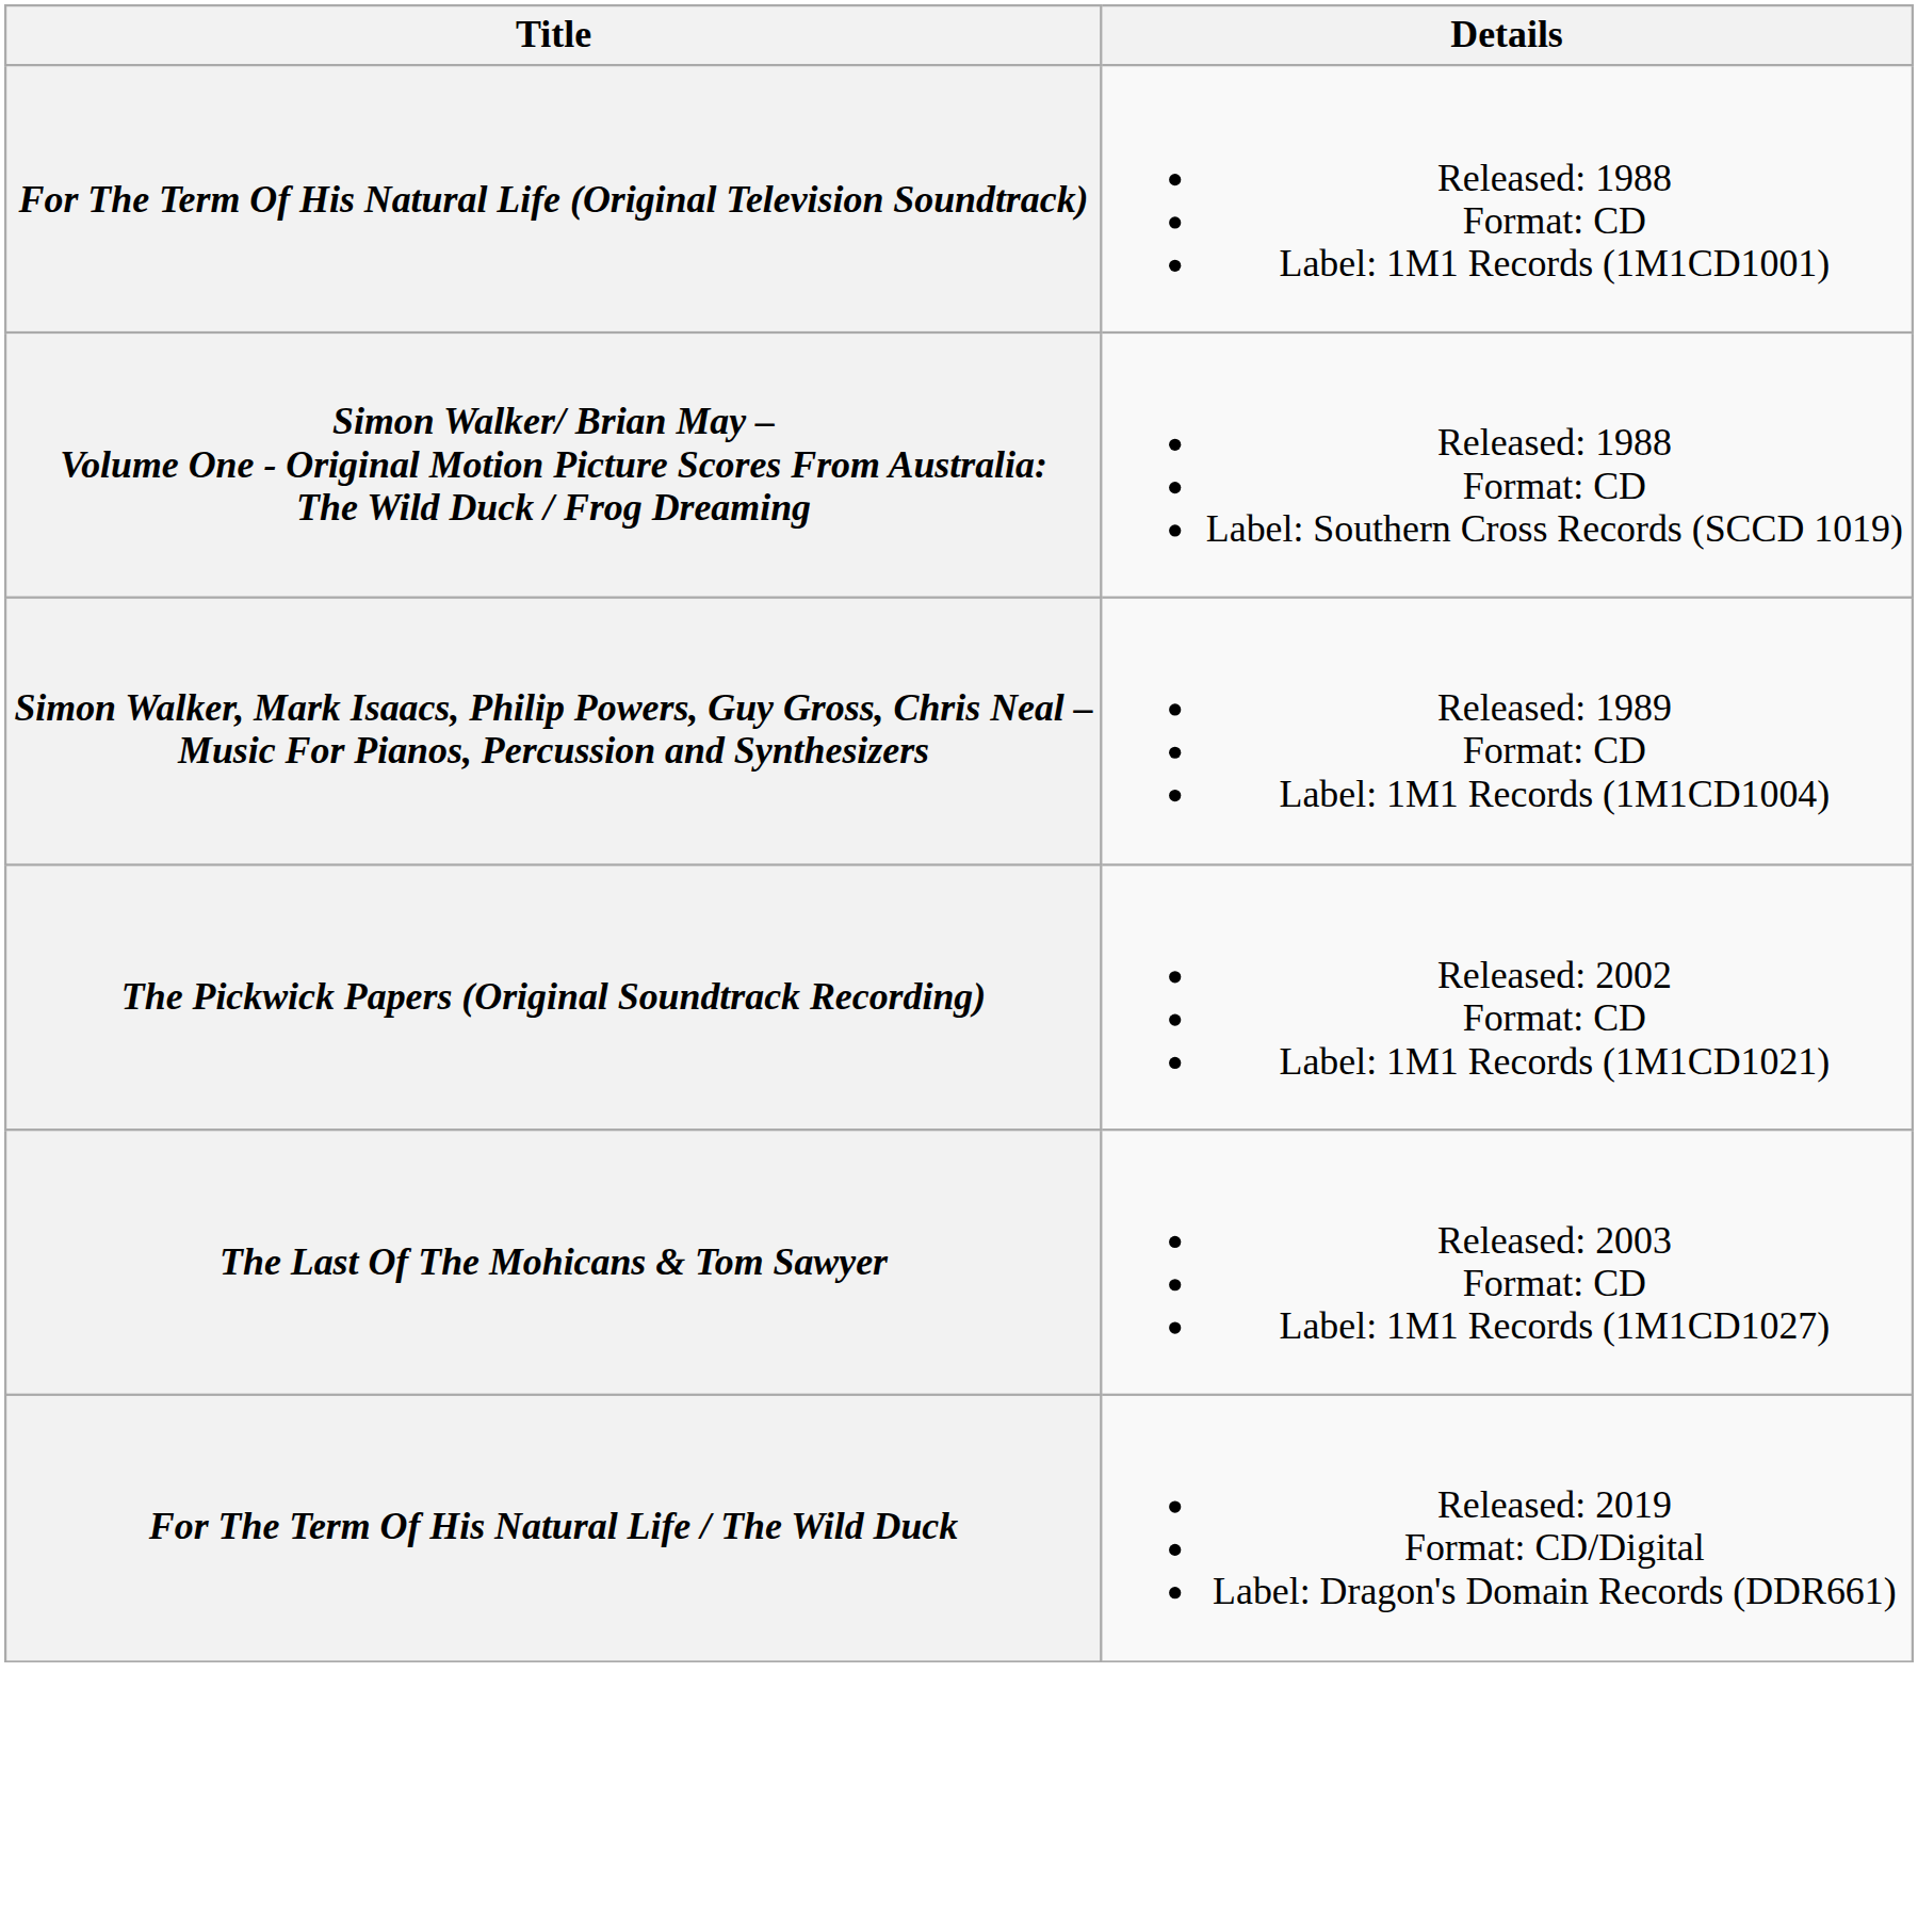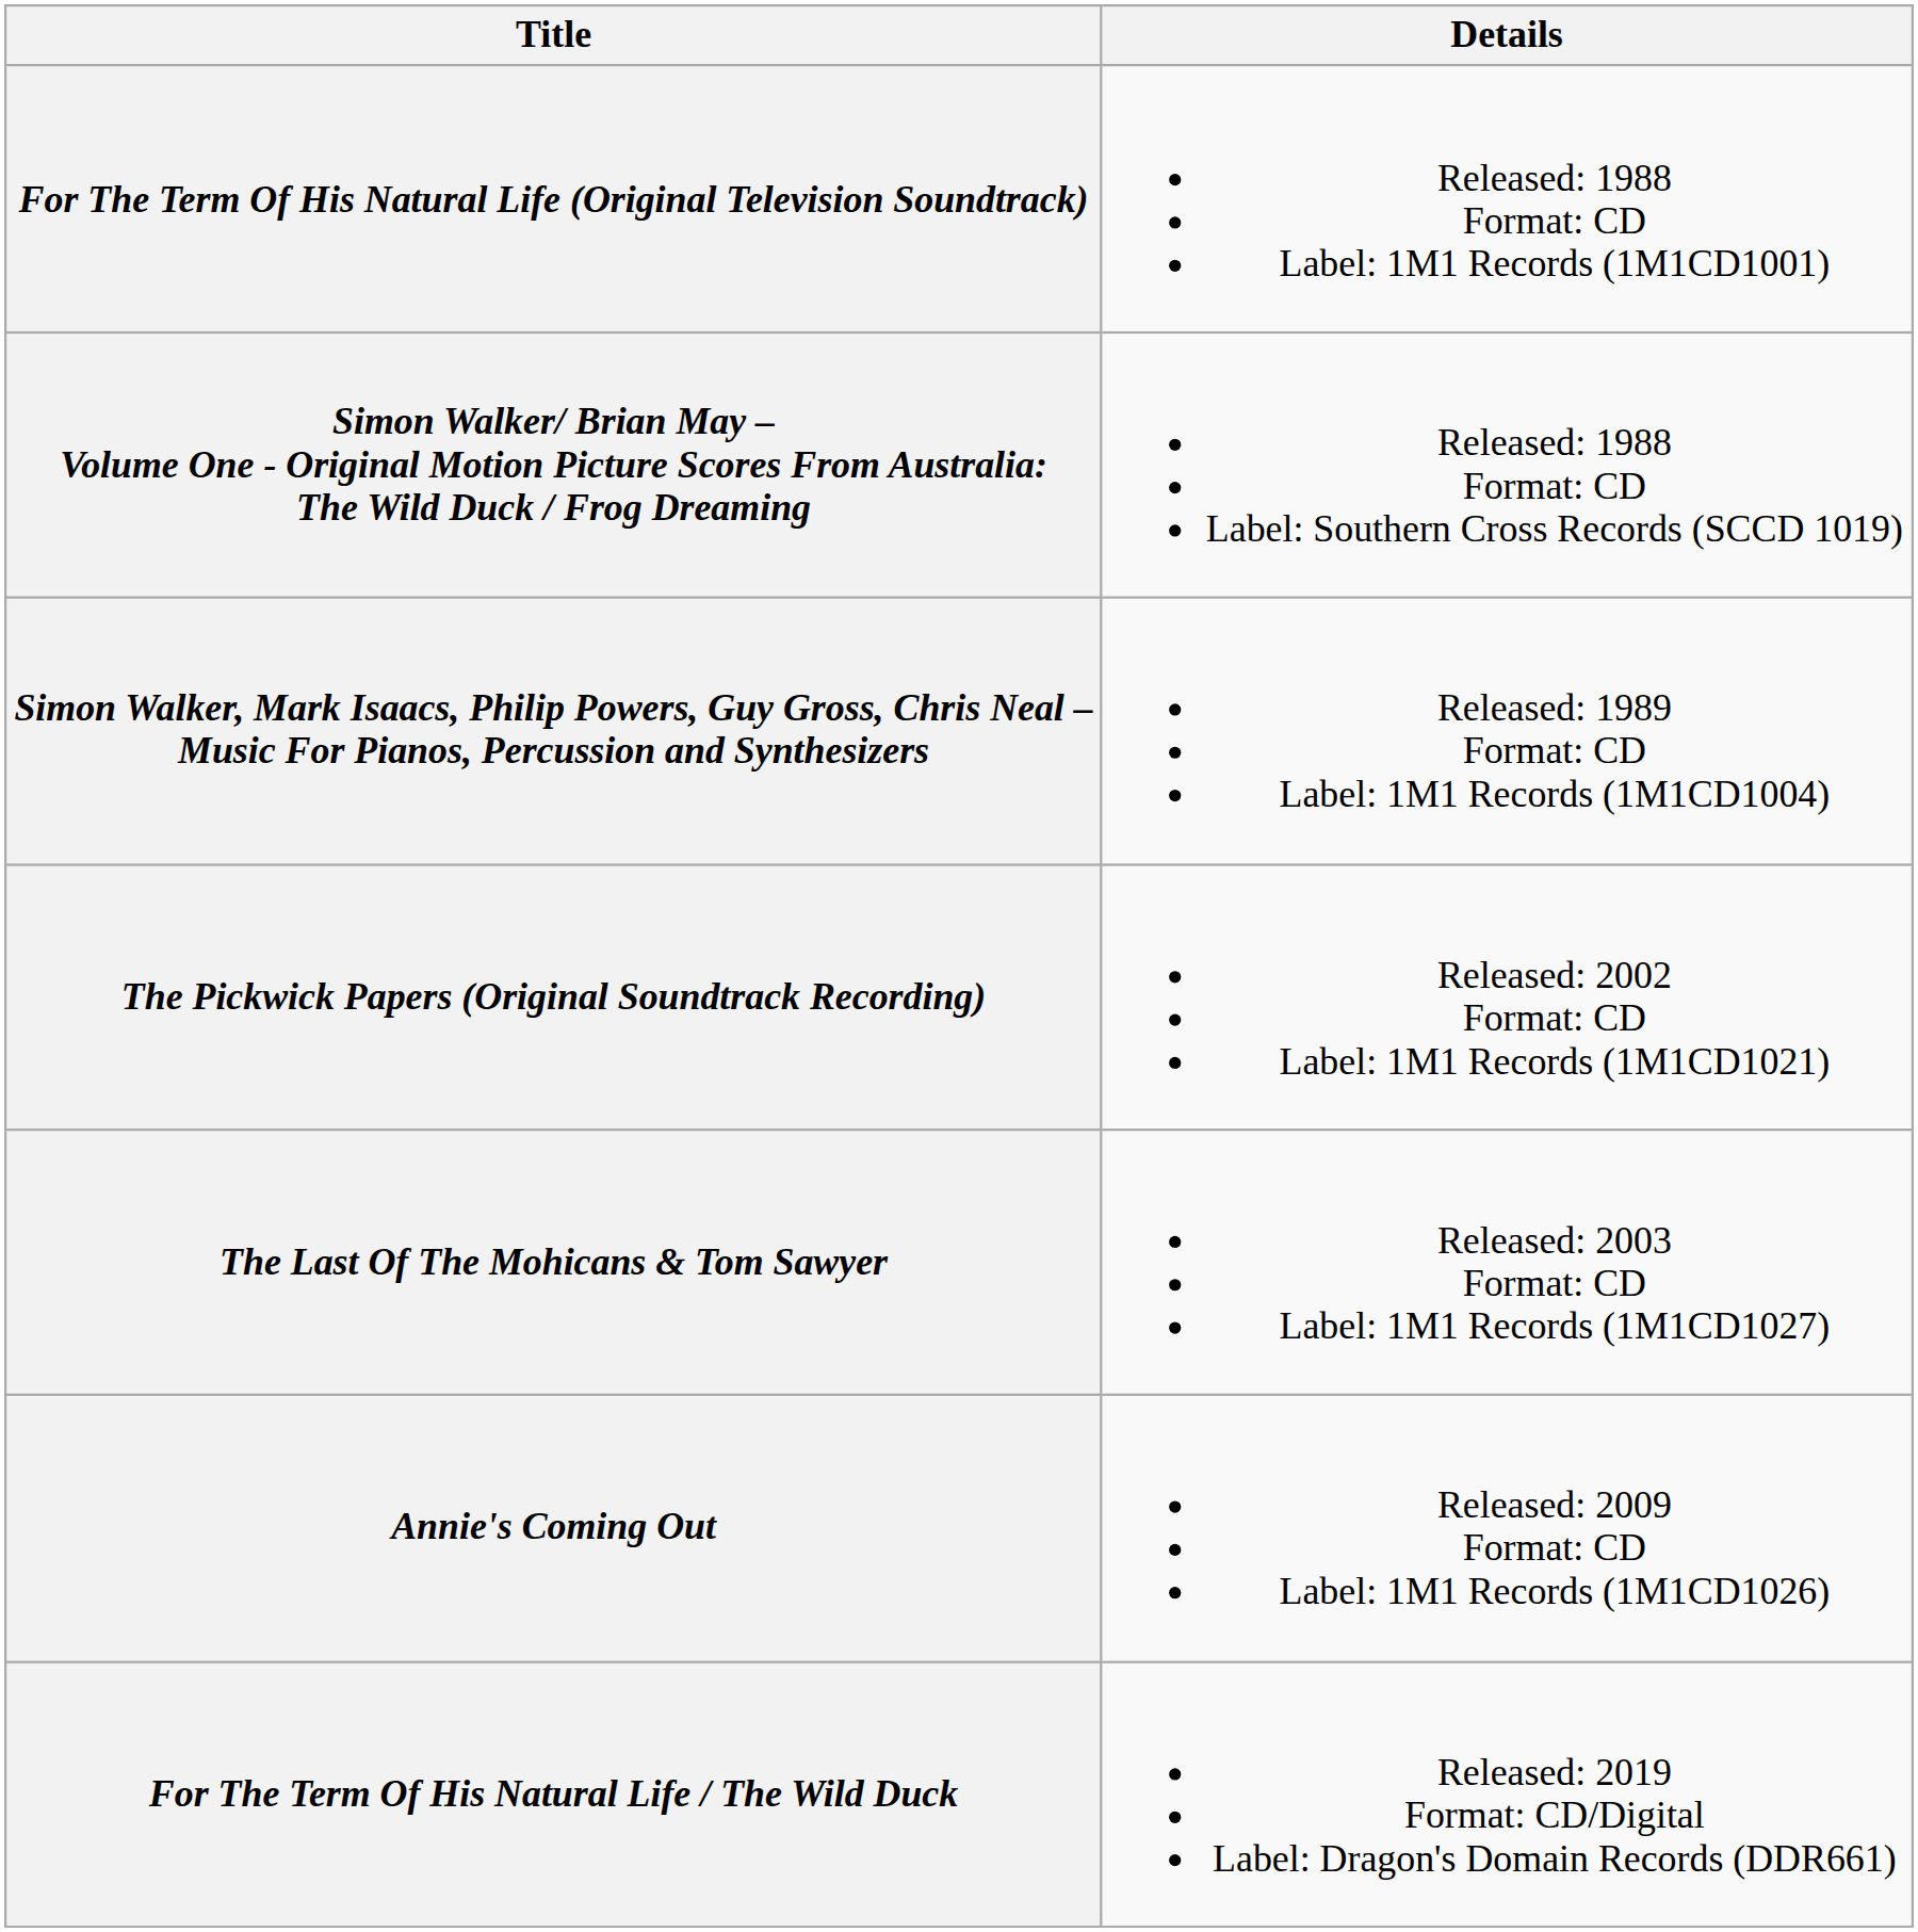 <table class="wikitable plainrowheaders" style="text-align:center;" border="1">
 <tr>
 <th>Title</th>
 <th>Details</th>
 </tr>
 <tr>
 <th scope="row"><em>For The Term Of His Natural Life (Original Television Soundtrack)</em></th>
 <td><br><ul><li>Released: 1988</li><li>Format: CD</li><li>Label: 1M1 Records (1M1CD1001)</li></ul></td>
 </tr>
 <tr>
 <th scope="row"><em>Simon Walker/ Brian May –<br>Volume One - Original Motion Picture Scores From Australia:<br>The Wild Duck / Frog Dreaming</em></th>
 <td><br><ul><li>Released: 1988</li><li>Format: CD</li><li>Label: Southern Cross Records (SCCD 1019)</li></ul></td>
 </tr>
 <tr>
 <th scope="row"><em>Simon Walker, Mark Isaacs, Philip Powers, Guy Gross, Chris Neal –<br>Music For Pianos, Percussion and Synthesizers</em></th>
 <td><br><ul><li>Released: 1989</li><li>Format: CD</li><li>Label: 1M1 Records (1M1CD1004)</li></ul></td>
 </tr>
 <tr>
 <th scope="row"><em>The Pickwick Papers (Original Soundtrack Recording)</em></th>
 <td><br><ul><li>Released: 2002</li><li>Format: CD</li><li>Label: 1M1 Records (1M1CD1021)</li></ul></td>
 </tr>
 <tr>
 <th scope="row"><em>The Last Of The Mohicans & Tom Sawyer</em></th>
 <td><br><ul><li>Released: 2003</li><li>Format: CD</li><li>Label: 1M1 Records (1M1CD1027)</li></ul></td>
 </tr>
 <tr>
+<th scope="row"><em>Annie's Coming Out</em></th>
+<td><br><ul><li>Released: 2009</li><li>Format: CD</li><li>Label: 1M1 Records (1M1CD1026)</li></ul></td>
+</tr>
+<tr>
 <th scope="row"><em>For The Term Of His Natural Life / The Wild Duck</em></th>
 <td><br><ul><li>Released: 2019</li><li>Format: CD/Digital</li><li>Label: Dragon's Domain Records (DDR661)</li></ul></td>
 </tr>
 <tr>
 </tr>
 </table>
